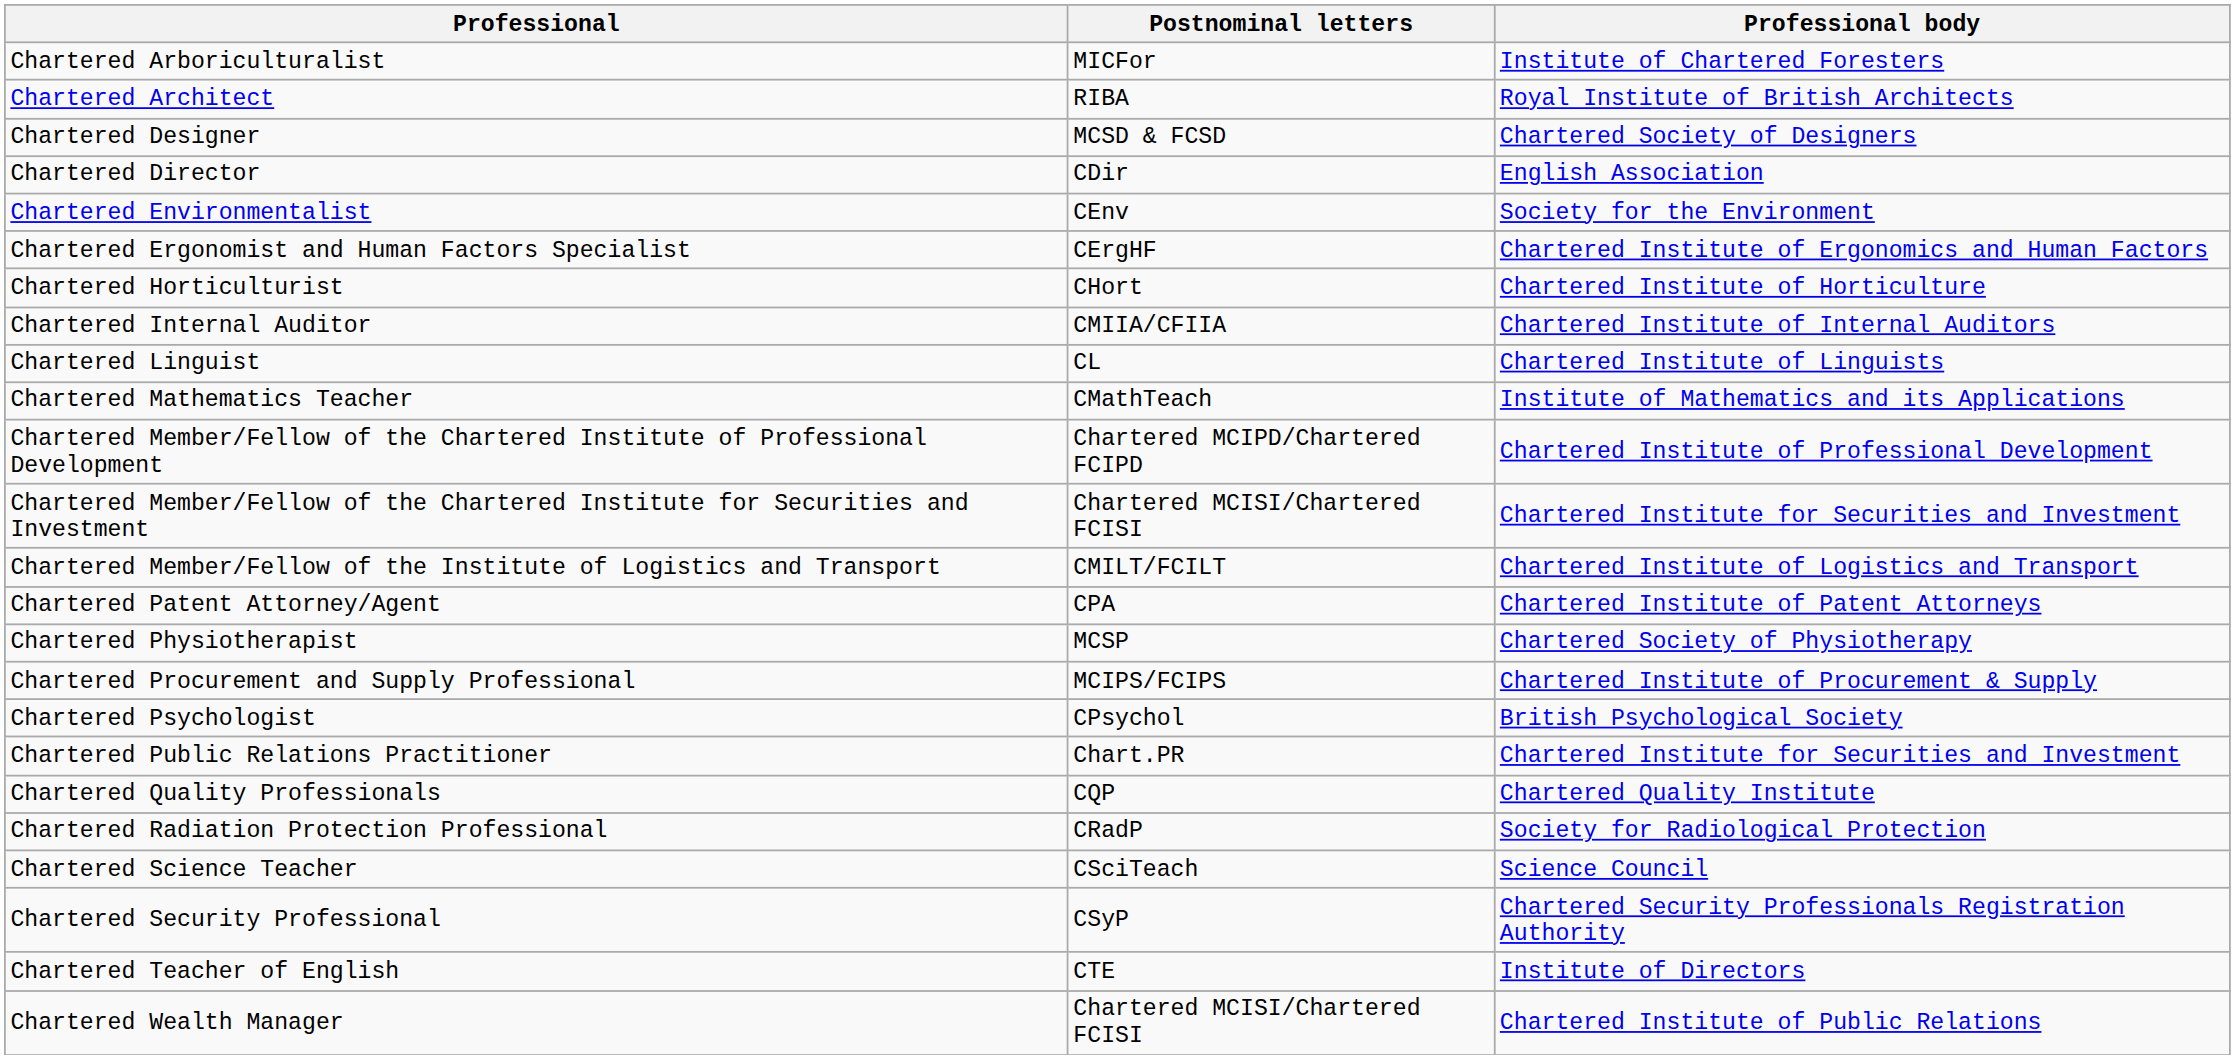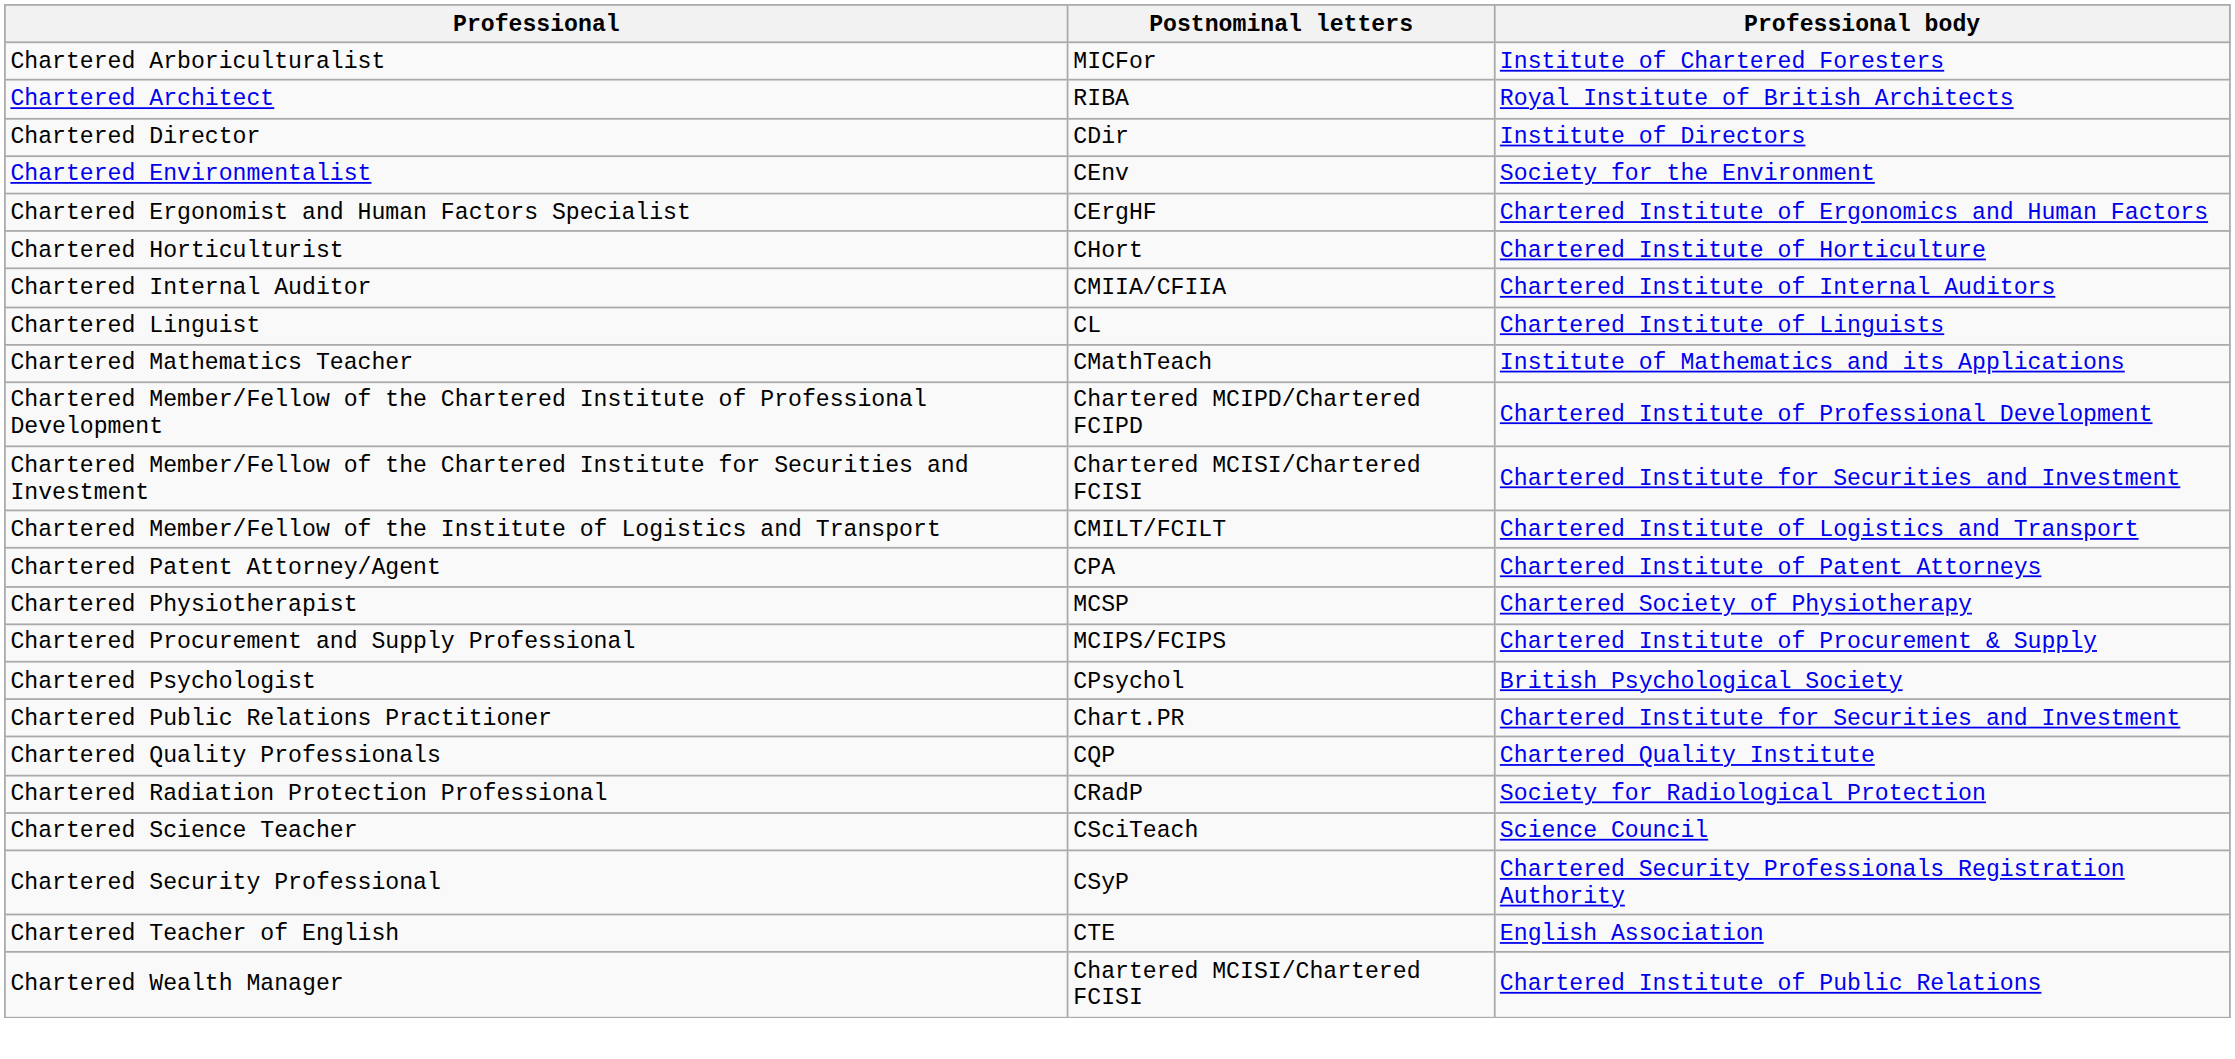 <table class=wikitable>
 <tr>
 <th>Professional</th>
 <th>Postnominal letters</th>
 <th>Professional body</th>
 </tr>
 <tr>
 <td>Chartered Arboriculturalist</td>
 <td>MICFor</td>
 <td><a href='#'>Institute of Chartered Foresters</a></td>
 </tr>
 <tr>
 <td><a href='#'>Chartered Architect</a></td>
 <td>RIBA</td>
 <td><a href='#'>Royal Institute of British Architects</a></td>
 </tr>
 <tr>
-<td>Chartered Designer</td>
-<td>MCSD & FCSD</td>
-<td><a href='#'>Chartered Society of Designers</a></td>
-</tr>
-<tr>
 <td>Chartered Director</td>
 <td>CDir</td>
-<td><a href='#'>English Association</a></td>
+<td><a href='#'>Institute of Directors</a></td>
 </tr>
 <tr>
 <td><a href='#'>Chartered Environmentalist</a></td>
 <td>CEnv</td>
 <td><a href='#'>Society for the Environment</a></td>
 </tr>
 <tr>
 <td>Chartered Ergonomist and Human Factors Specialist</td>
 <td>CErgHF</td>
 <td><a href='#'>Chartered Institute of Ergonomics and Human Factors</a></td>
 </tr>
 <tr>
 <td>Chartered Horticulturist</td>
 <td>CHort</td>
 <td><a href='#'>Chartered Institute of Horticulture</a></td>
 </tr>
 <tr>
 <td>Chartered Internal Auditor</td>
 <td>CMIIA/CFIIA</td>
 <td><a href='#'>Chartered Institute of Internal Auditors</a></td>
 </tr>
 <tr>
 <td>Chartered Linguist</td>
 <td>CL</td>
 <td><a href='#'>Chartered Institute of Linguists</a></td>
 </tr>
 <tr>
 <td>Chartered Mathematics Teacher</td>
 <td>CMathTeach</td>
 <td><a href='#'>Institute of Mathematics and its Applications</a></td>
 </tr>
 <tr>
 <td>Chartered Member/Fellow of the Chartered Institute of Professional Development</td>
 <td>Chartered MCIPD/Chartered FCIPD</td>
 <td><a href='#'>Chartered Institute of Professional Development</a></td>
 </tr>
 <tr>
 <td>Chartered Member/Fellow of the Chartered Institute for Securities and Investment</td>
 <td>Chartered MCISI/Chartered FCISI</td>
 <td><a href='#'>Chartered Institute for Securities and Investment</a></td>
 </tr>
 <tr>
 <td>Chartered Member/Fellow of the Institute of Logistics and Transport</td>
 <td>CMILT/FCILT</td>
 <td><a href='#'>Chartered Institute of Logistics and Transport</a></td>
 </tr>
 <tr>
 <td>Chartered Patent Attorney/Agent</td>
 <td>CPA</td>
 <td><a href='#'>Chartered Institute of Patent Attorneys</a></td>
 </tr>
 <tr>
 <td>Chartered Physiotherapist</td>
 <td>MCSP</td>
 <td><a href='#'>Chartered Society of Physiotherapy</a></td>
 </tr>
 <tr>
 <td>Chartered Procurement and Supply Professional</td>
 <td>MCIPS/FCIPS</td>
 <td><a href='#'>Chartered Institute of Procurement & Supply</a></td>
 </tr>
 <tr>
 <td>Chartered Psychologist</td>
 <td>CPsychol</td>
 <td><a href='#'>British Psychological Society</a></td>
 </tr>
 <tr>
 <td>Chartered Public Relations Practitioner</td>
 <td>Chart.PR</td>
 <td><a href='#'>Chartered Institute for Securities and Investment</a></td>
 </tr>
 <tr>
 <td>Chartered Quality Professionals</td>
 <td>CQP</td>
 <td><a href='#'>Chartered Quality Institute</a></td>
 </tr>
 <tr>
 <td>Chartered Radiation Protection Professional</td>
 <td>CRadP</td>
 <td><a href='#'>Society for Radiological Protection</a></td>
 </tr>
 <tr>
 <td>Chartered Science Teacher</td>
 <td>CSciTeach</td>
 <td><a href='#'>Science Council</a></td>
 </tr>
 <tr>
 <td>Chartered Security Professional</td>
 <td>CSyP</td>
 <td><a href='#'>Chartered Security Professionals Registration Authority</a></td>
 </tr>
 <tr>
 <td>Chartered Teacher of English</td>
 <td>CTE</td>
-<td><a href='#'>Institute of Directors</a></td>
+<td><a href='#'>English Association</a></td>
 </tr>
 <tr>
 <td>Chartered Wealth Manager</td>
 <td>Chartered MCISI/Chartered FCISI</td>
 <td><a href='#'>Chartered Institute of Public Relations</a></td>
 </tr>
 </table>
